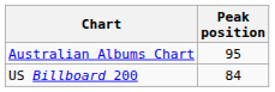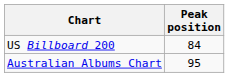 <table class="wikitable sortable">
 <tr>
 <th>Chart</th>
 <th>Peak<br>position</th>
 </tr>
 <tr>
+<td>US <a href='#'><em>Billboard</em> 200</a></td>
+<td align="center">84</td>
+</tr>
+<tr>
 <td><a href='#'>Australian Albums Chart</a></td>
 <td align="center">95</td>
 </tr>
-<tr>
-<td>US <a href='#'><em>Billboard</em> 200</a></td>
-<td align="center">84</td>
-</tr>
 </table>
